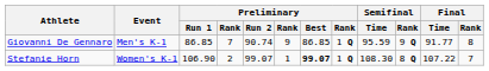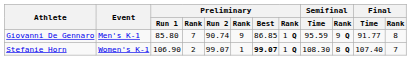 <table class="wikitable" style="font-size:90%">
 <tr>
 <th rowspan=2>Athlete</th>
 <th rowspan=2>Event</th>
 <th colspan=6>Preliminary</th>
 <th colspan=2>Semifinal</th>
 <th colspan=2>Final</th>
 </tr>
 <tr style="font-size:95%">
 <th>Run 1</th>
 <th>Rank</th>
 <th>Run 2</th>
 <th>Rank</th>
 <th>Best</th>
 <th>Rank</th>
 <th>Time</th>
 <th>Rank</th>
 <th>Time</th>
 <th>Rank</th>
 </tr>
 <tr align=center>
 <td align=left><a href='#'>Giovanni De Gennaro</a></td>
 <td align=left><a href='#'>Men's K-1</a></td>
-<td>86.85</td>
+<td>85.80</td>
 <td>7</td>
 <td>90.74</td>
 <td>9</td>
 <td>86.85</td>
 <td>1 <strong>Q</strong></td>
 <td>95.59</td>
 <td>9 <strong>Q</strong></td>
 <td>91.77</td>
 <td>8</td>
 </tr>
 <tr align=center>
 <td align=left><a href='#'>Stefanie Horn</a></td>
 <td align=left><a href='#'>Women's K-1</a></td>
 <td>106.90</td>
 <td>2</td>
 <td>99.07</td>
 <td>1</td>
 <td><strong>99.07</strong></td>
 <td>1 <strong>Q</strong></td>
 <td>108.30</td>
 <td>8 <strong>Q</strong></td>
-<td>107.22</td>
+<td>107.40</td>
 <td>7</td>
 </tr>
 </table>
